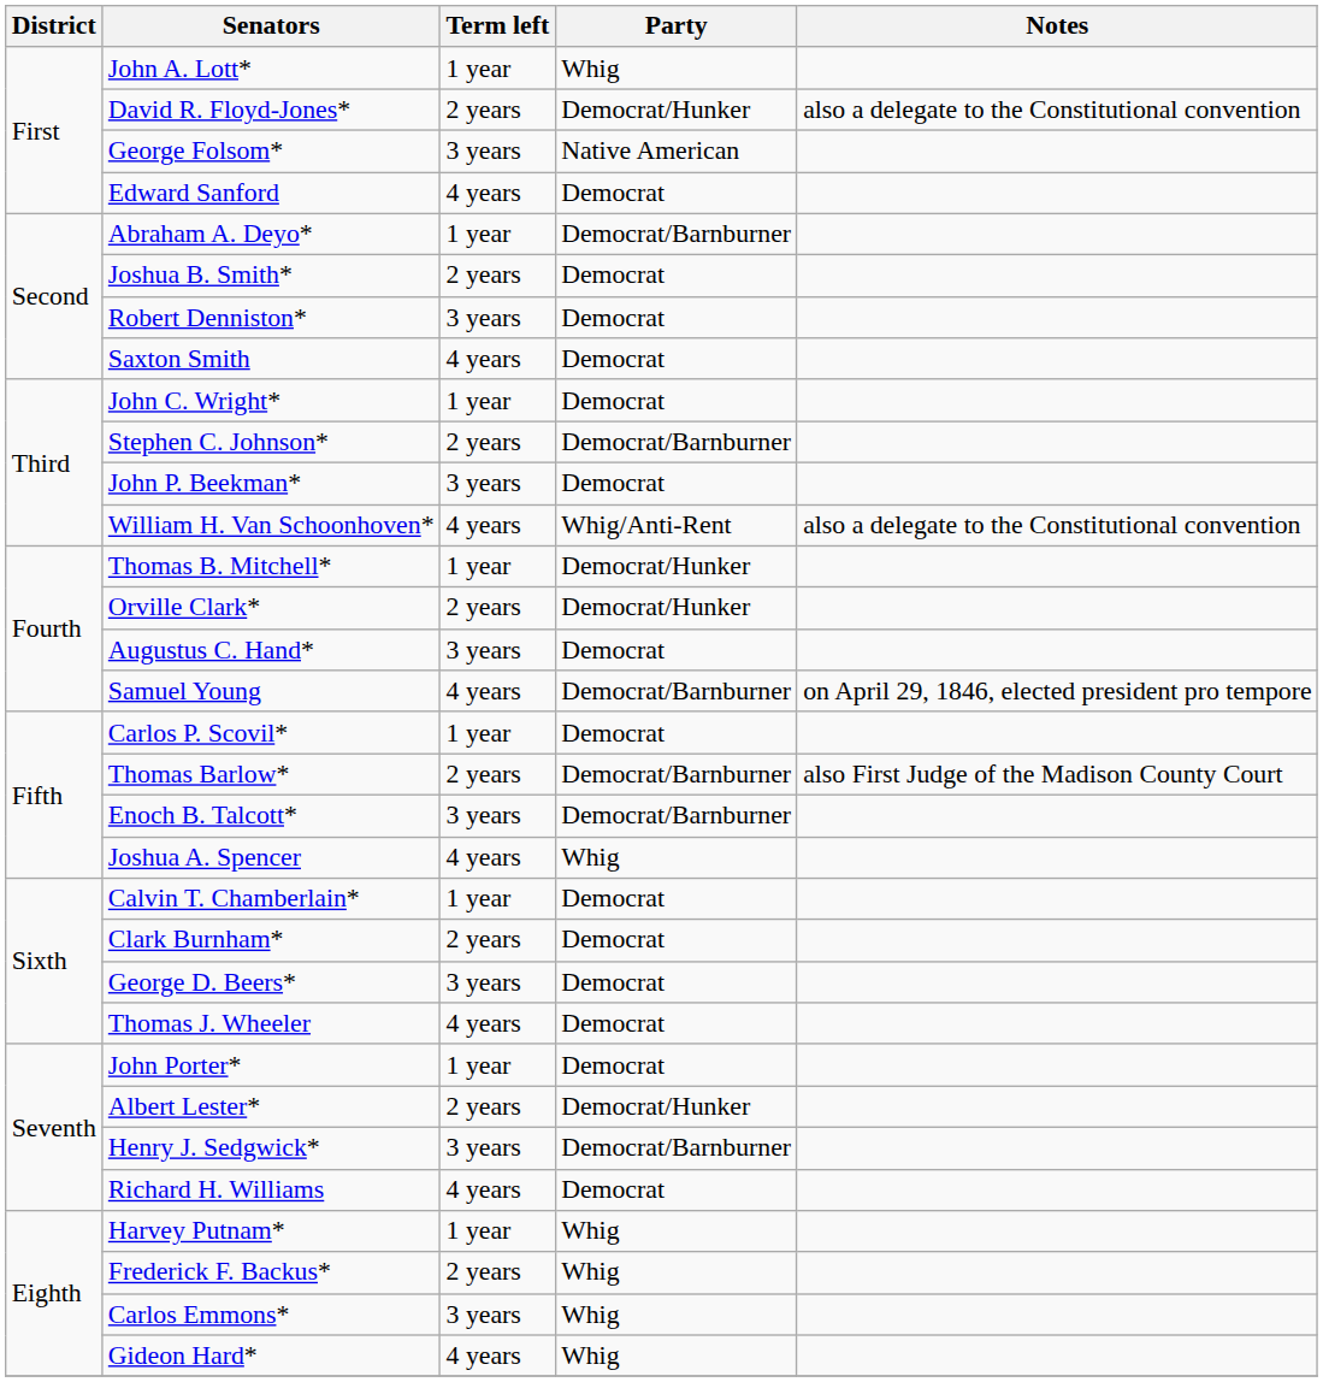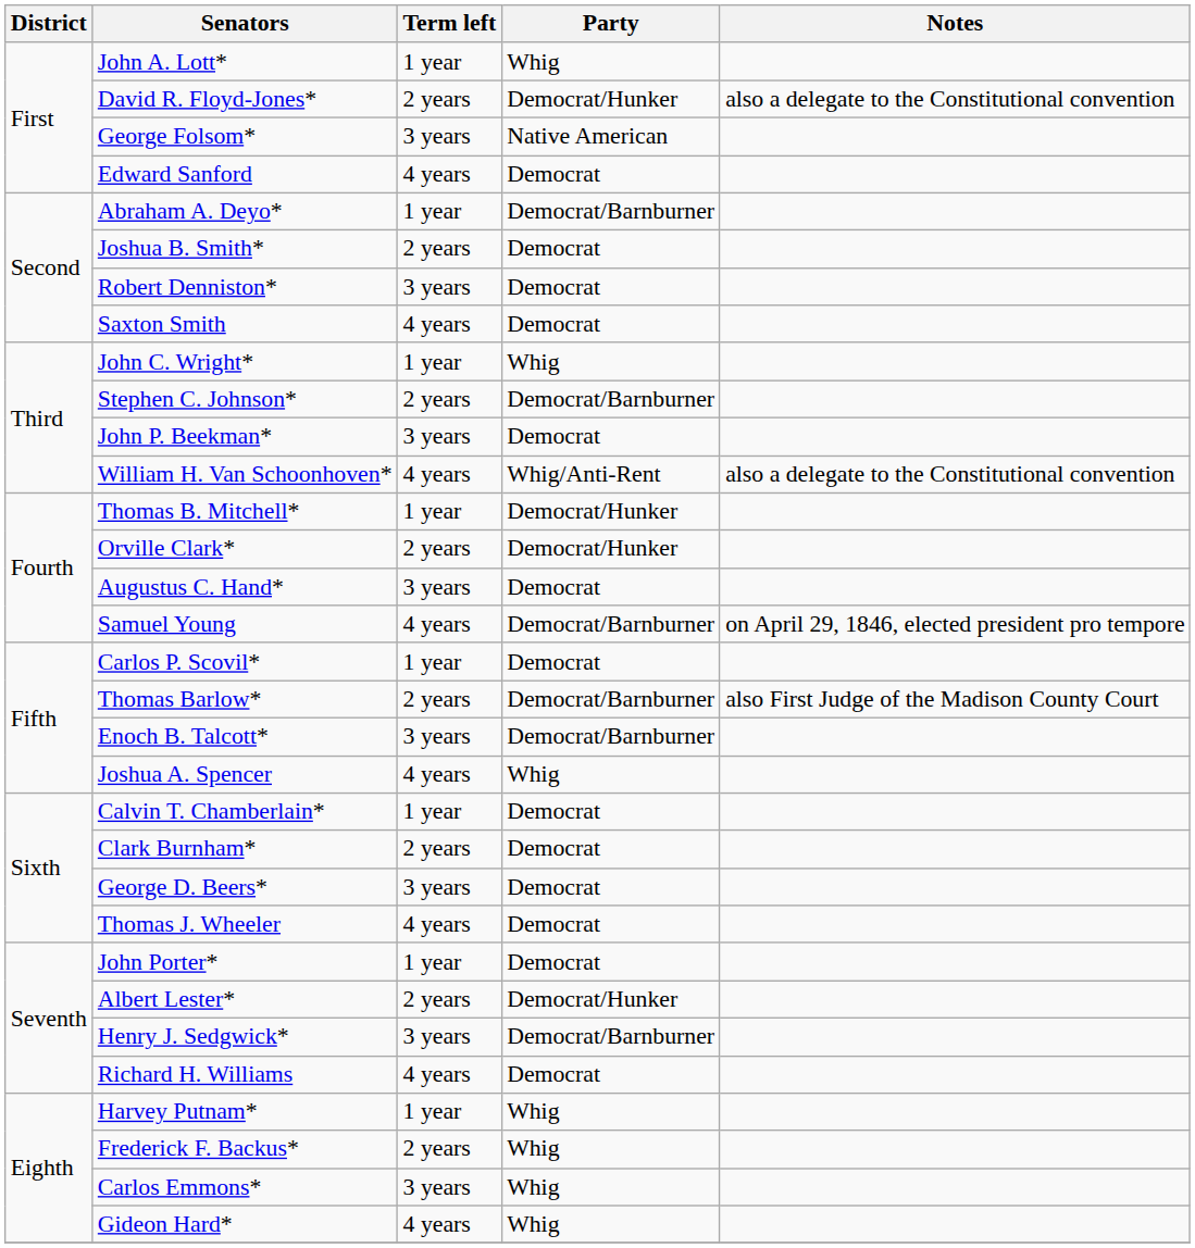 <table class=wikitable>
 <tr>
 <th>District</th>
 <th>Senators</th>
 <th>Term left</th>
 <th>Party</th>
 <th>Notes</th>
 </tr>
 <tr>
 <td rowspan="4">First</td>
 <td><a href='#'>John A. Lott</a>*</td>
 <td>1 year</td>
 <td>Whig</td>
 <td></td>
 </tr>
 <tr>
 <td><a href='#'>David R. Floyd-Jones</a>*</td>
 <td>2 years</td>
 <td>Democrat/Hunker</td>
 <td>also a delegate to the Constitutional convention</td>
 </tr>
 <tr>
 <td><a href='#'>George Folsom</a>*</td>
 <td>3 years</td>
 <td>Native American</td>
 <td></td>
 </tr>
 <tr>
 <td><a href='#'>Edward Sanford</a></td>
 <td>4 years</td>
 <td>Democrat</td>
 <td></td>
 </tr>
 <tr>
 <td rowspan="4">Second</td>
 <td><a href='#'>Abraham A. Deyo</a>*</td>
 <td>1 year</td>
 <td>Democrat/Barnburner</td>
 <td></td>
 </tr>
 <tr>
 <td><a href='#'>Joshua B. Smith</a>*</td>
 <td>2 years</td>
 <td>Democrat</td>
 <td></td>
 </tr>
 <tr>
 <td><a href='#'>Robert Denniston</a>*</td>
 <td>3 years</td>
 <td>Democrat</td>
 <td></td>
 </tr>
 <tr>
 <td><a href='#'>Saxton Smith</a></td>
 <td>4 years</td>
 <td>Democrat</td>
 <td></td>
 </tr>
 <tr>
 <td rowspan="4">Third</td>
 <td><a href='#'>John C. Wright</a>*</td>
 <td>1 year</td>
-<td>Democrat</td>
+<td>Whig</td>
 <td></td>
 </tr>
 <tr>
 <td><a href='#'>Stephen C. Johnson</a>*</td>
 <td>2 years</td>
 <td>Democrat/Barnburner</td>
 <td></td>
 </tr>
 <tr>
 <td><a href='#'>John P. Beekman</a>*</td>
 <td>3 years</td>
 <td>Democrat</td>
 <td></td>
 </tr>
 <tr>
 <td><a href='#'>William H. Van Schoonhoven</a>*</td>
 <td>4 years</td>
 <td>Whig/Anti-Rent</td>
 <td>also a delegate to the Constitutional convention</td>
 </tr>
 <tr>
 <td rowspan="4">Fourth</td>
 <td><a href='#'>Thomas B. Mitchell</a>*</td>
 <td>1 year</td>
 <td>Democrat/Hunker</td>
 <td></td>
 </tr>
 <tr>
 <td><a href='#'>Orville Clark</a>*</td>
 <td>2 years</td>
 <td>Democrat/Hunker</td>
 <td></td>
 </tr>
 <tr>
 <td><a href='#'>Augustus C. Hand</a>*</td>
 <td>3 years</td>
 <td>Democrat</td>
 <td></td>
 </tr>
 <tr>
 <td><a href='#'>Samuel Young</a></td>
 <td>4 years</td>
 <td>Democrat/Barnburner</td>
 <td>on April 29, 1846, elected president pro tempore</td>
 </tr>
 <tr>
 <td rowspan="4">Fifth</td>
 <td><a href='#'>Carlos P. Scovil</a>*</td>
 <td>1 year</td>
 <td>Democrat</td>
 <td></td>
 </tr>
 <tr>
 <td><a href='#'>Thomas Barlow</a>*</td>
 <td>2 years</td>
 <td>Democrat/Barnburner</td>
 <td>also First Judge of the Madison County Court</td>
 </tr>
 <tr>
 <td><a href='#'>Enoch B. Talcott</a>*</td>
 <td>3 years</td>
 <td>Democrat/Barnburner</td>
 <td></td>
 </tr>
 <tr>
 <td><a href='#'>Joshua A. Spencer</a></td>
 <td>4 years</td>
 <td>Whig</td>
 <td></td>
 </tr>
 <tr>
 <td rowspan="4">Sixth</td>
 <td><a href='#'>Calvin T. Chamberlain</a>*</td>
 <td>1 year</td>
 <td>Democrat</td>
 <td></td>
 </tr>
 <tr>
 <td><a href='#'>Clark Burnham</a>*</td>
 <td>2 years</td>
 <td>Democrat</td>
 <td></td>
 </tr>
 <tr>
 <td><a href='#'>George D. Beers</a>*</td>
 <td>3 years</td>
 <td>Democrat</td>
 <td></td>
 </tr>
 <tr>
 <td><a href='#'>Thomas J. Wheeler</a></td>
 <td>4 years</td>
 <td>Democrat</td>
 <td></td>
 </tr>
 <tr>
 <td rowspan="4">Seventh</td>
 <td><a href='#'>John Porter</a>*</td>
 <td>1 year</td>
 <td>Democrat</td>
 <td></td>
 </tr>
 <tr>
 <td><a href='#'>Albert Lester</a>*</td>
 <td>2 years</td>
 <td>Democrat/Hunker</td>
 <td></td>
 </tr>
 <tr>
 <td><a href='#'>Henry J. Sedgwick</a>*</td>
 <td>3 years</td>
 <td>Democrat/Barnburner</td>
 <td></td>
 </tr>
 <tr>
 <td><a href='#'>Richard H. Williams</a></td>
 <td>4 years</td>
 <td>Democrat</td>
 <td></td>
 </tr>
 <tr>
 <td rowspan="4">Eighth</td>
 <td><a href='#'>Harvey Putnam</a>*</td>
 <td>1 year</td>
 <td>Whig</td>
 <td></td>
 </tr>
 <tr>
 <td><a href='#'>Frederick F. Backus</a>*</td>
 <td>2 years</td>
 <td>Whig</td>
 <td></td>
 </tr>
 <tr>
 <td><a href='#'>Carlos Emmons</a>*</td>
 <td>3 years</td>
 <td>Whig</td>
 <td></td>
 </tr>
 <tr>
 <td><a href='#'>Gideon Hard</a>*</td>
 <td>4 years</td>
 <td>Whig</td>
 <td></td>
 </tr>
 <tr>
 </tr>
 </table>
